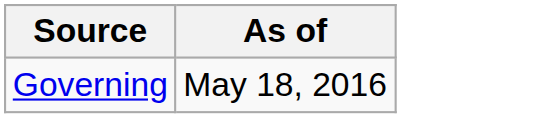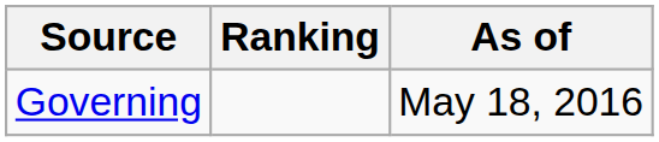 <table class="wikitable">
 <tr>
 <th><strong>Source</strong></th>
+<th><strong>Ranking</strong></th>
 <th>As of</th>
 </tr>
 <tr>
 <td><a href='#'>Governing</a></td>
+<td></td>
 <td>May 18, 2016</td>
 </tr>
 </table>
